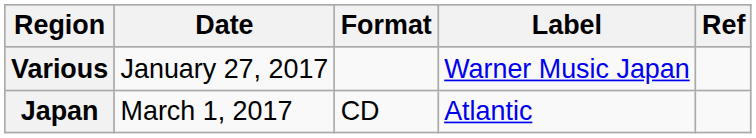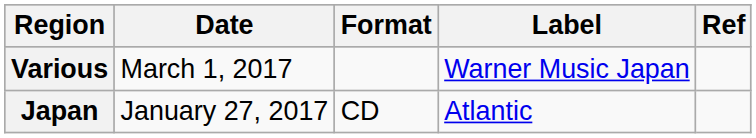 <table class="wikitable plainrowheaders">
 <tr>
 <th scope="col">Region</th>
 <th scope="col">Date</th>
 <th scope="col">Format</th>
 <th scope="col">Label</th>
 <th scope="col">Ref</th>
 </tr>
 <tr>
 <th scope="row">Various</th>
-<td>January 27, 2017</td>
+<td>March 1, 2017</td>
 <td></td>
 <td><a href='#'>Warner Music Japan</a></td>
 <td></td>
 </tr>
 <tr>
 <th scope="row">Japan</th>
-<td>March 1, 2017</td>
+<td>January 27, 2017</td>
 <td>CD</td>
 <td><a href='#'>Atlantic</a></td>
 <td align="center"></td>
 </tr>
 </table>
